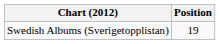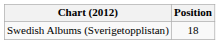 <table class="wikitable">
 <tr>
 <th>Chart (2012)</th>
 <th>Position</th>
 </tr>
 <tr>
 <td>Swedish Albums (Sverigetopplistan)</td>
-<td align="center">19</td>
+<td align="center">18</td>
 </tr>
 </table>
